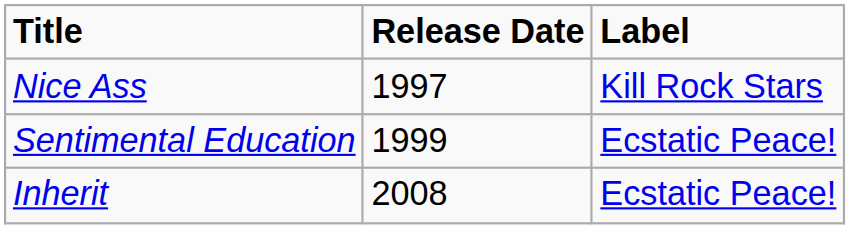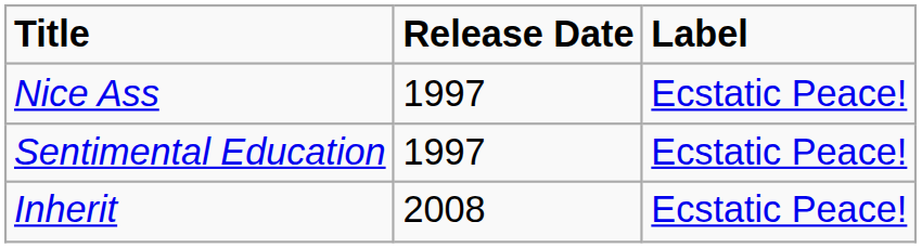 <table class="wikitable">
 <tr>
 <td><strong>Title</strong></td>
 <td><strong>Release Date</strong></td>
 <td><strong>Label</strong></td>
 </tr>
 <tr>
 <td><em><a href='#'>Nice Ass</a></em></td>
 <td>1997</td>
-<td><a href='#'>Kill Rock Stars</a></td>
+<td><a href='#'>Ecstatic Peace!</a></td>
 </tr>
 <tr>
 <td><em><a href='#'>Sentimental Education</a></em></td>
-<td>1999</td>
+<td>1997</td>
 <td><a href='#'>Ecstatic Peace!</a></td>
 </tr>
 <tr>
 <td><em><a href='#'>Inherit</a></em></td>
 <td>2008</td>
 <td><a href='#'>Ecstatic Peace!</a></td>
 </tr>
 </table>
